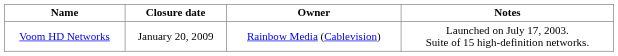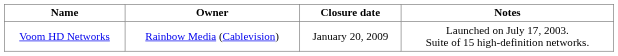 <table class="toccolours sortable" style="border-collapse: collapse; text-align: center" width="100%" border="1" cellpadding="3">
 <tr>
 <th>Name</th>
+<th>Owner</th>
 <th>Closure date</th>
-<th>Owner</th>
 <th>Notes</th>
 </tr>
 <tr>
 <td><a href='#'>Voom HD Networks</a></td>
+<td><a href='#'>Rainbow Media</a> (<a href='#'>Cablevision</a>)</td>
 <td>January 20, 2009</td>
-<td><a href='#'>Rainbow Media</a> (<a href='#'>Cablevision</a>)</td>
 <td>Launched on July 17, 2003.<br>Suite of 15 high-definition networks.</td>
 </tr>
 </table>
